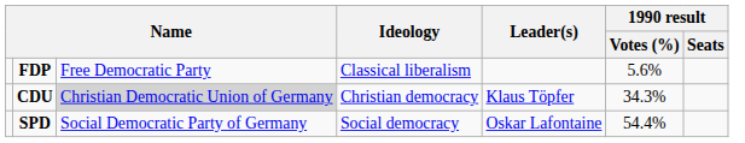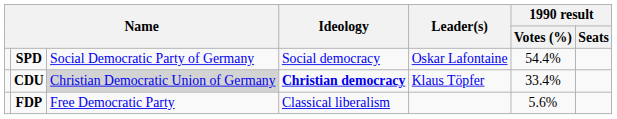 <table class="wikitable">
 <tr>
 <th rowspan=2 colspan=3>Name</th>
 <th rowspan=2>Ideology</th>
 <th rowspan=2>Leader(s)</th>
 <th colspan=2>1990 result</th>
 </tr>
 <tr>
 <th>Votes (%)</th>
 <th>Seats</th>
 </tr>
 <tr>
 <td bgcolor=></td>
+<td align=center><strong>SPD</strong></td>
+<td><a href='#'>Social Democratic Party of Germany</a><br></td>
+<td><a href='#'>Social democracy</a></td>
+<td><a href='#'>Oskar Lafontaine</a></td>
+<td align=center>54.4%</td>
+<td></td>
+</tr>
+<tr>
+<td bgcolor=></td>
+<td align=center><strong>CDU</strong></td>
+<td style="background: lightgrey;"><a href='#'>Christian Democratic Union of Germany</a><br></td>
+<td><strong><a href='#'>Christian democracy</a></strong></td>
+<td><a href='#'>Klaus Töpfer</a></td>
+<td align=center>33.4%</td>
+<td></td>
+</tr>
+<tr>
+<td bgcolor=></td>
 <td align=center><strong>FDP</strong></td>
 <td><a href='#'>Free Democratic Party</a><br></td>
 <td><a href='#'>Classical liberalism</a></td>
 <td></td>
 <td align=center>5.6%</td>
 <td></td>
 </tr>
-<tr>
-<td bgcolor=></td>
-<td align=center><strong>CDU</strong></td>
-<td style="background: lightgrey;"><a href='#'>Christian Democratic Union of Germany</a><br></td>
-<td><a href='#'>Christian democracy</a></td>
-<td><a href='#'>Klaus Töpfer</a></td>
-<td align=center>34.3%</td>
-<td></td>
-</tr>
-<tr>
-<td bgcolor=></td>
-<td align=center><strong>SPD</strong></td>
-<td><a href='#'>Social Democratic Party of Germany</a><br></td>
-<td><a href='#'>Social democracy</a></td>
-<td><a href='#'>Oskar Lafontaine</a></td>
-<td align=center>54.4%</td>
-<td></td>
-</tr>
 </table>
